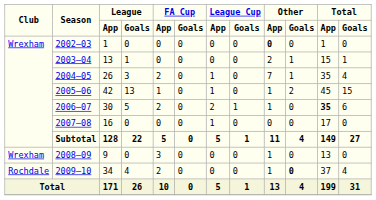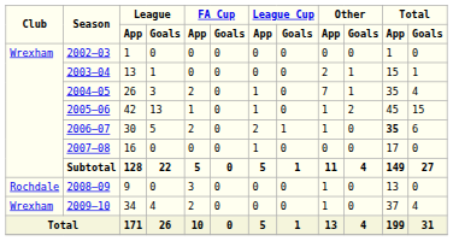 <table border=1 align=center cellpadding=4 cellspacing=2 style="background: ivory; font-size: 95%; border: 1px #aaaaaa solid; border-collapse: collapse; clear:center">
 <tr>
 <th rowspan="2">Club</th>
 <th rowspan="2">Season</th>
 <th colspan="2">League</th>
 <th colspan="2"><a href='#'>FA Cup</a></th>
 <th colspan="2"><a href='#'>League Cup</a></th>
 <th colspan="2">Other</th>
 <th colspan="2">Total</th>
 </tr>
 <tr>
 <th>App</th>
 <th>Goals</th>
 <th>App</th>
 <th>Goals</th>
 <th>App</th>
 <th>Goals</th>
 <th>App</th>
 <th>Goals</th>
 <th>App</th>
 <th>Goals</th>
 </tr>
 <tr>
 <td rowspan="7" valign=top><a href='#'>Wrexham</a></td>
 <td><a href='#'>2002–03</a></td>
 <td>1</td>
 <td>0</td>
 <td>0</td>
 <td>0</td>
 <td>0</td>
 <td>0</td>
-<td><strong>0</strong></td>
+<td>0</td>
 <td>0</td>
 <td>1</td>
 <td>0</td>
 </tr>
 <tr>
 <td><a href='#'>2003–04</a></td>
 <td>13</td>
 <td>1</td>
 <td>0</td>
 <td>0</td>
 <td>0</td>
 <td>0</td>
 <td>2</td>
 <td>1</td>
 <td>15</td>
 <td>1</td>
 </tr>
 <tr>
 <td><a href='#'>2004–05</a></td>
 <td>26</td>
 <td>3</td>
 <td>2</td>
 <td>0</td>
 <td>1</td>
 <td>0</td>
 <td>7</td>
 <td>1</td>
 <td>35</td>
 <td>4</td>
 </tr>
 <tr>
 <td><a href='#'>2005–06</a></td>
 <td>42</td>
 <td>13</td>
 <td>1</td>
 <td>0</td>
 <td>1</td>
 <td>0</td>
 <td>1</td>
 <td>2</td>
 <td>45</td>
 <td>15</td>
 </tr>
 <tr>
 <td><a href='#'>2006–07</a></td>
 <td>30</td>
 <td>5</td>
 <td>2</td>
 <td>0</td>
 <td>2</td>
 <td>1</td>
 <td>1</td>
 <td>0</td>
 <td><strong>35</strong></td>
 <td>6</td>
 </tr>
 <tr>
 <td><a href='#'>2007–08</a></td>
 <td>16</td>
 <td>0</td>
 <td>0</td>
 <td>0</td>
 <td>1</td>
 <td>0</td>
 <td>0</td>
 <td>0</td>
 <td>17</td>
 <td>0</td>
 </tr>
 <tr>
 <th>Subtotal</th>
 <th>128</th>
 <th>22</th>
 <th>5</th>
 <th>0</th>
 <th>5</th>
 <th>1</th>
 <th>11</th>
 <th>4</th>
 <th>149</th>
 <th>27</th>
 </tr>
 <tr>
-<td rowspan="1" valign=top><a href='#'>Wrexham</a></td>
+<td rowspan="1" valign=top><a href='#'>Rochdale</a></td>
 <td><a href='#'>2008–09</a></td>
 <td>9</td>
 <td>0</td>
 <td>3</td>
 <td>0</td>
 <td>0</td>
 <td>0</td>
 <td>1</td>
 <td>0</td>
 <td>13</td>
 <td>0</td>
 </tr>
 <tr>
-<td rowspan="1" valign=top><a href='#'>Rochdale</a></td>
+<td rowspan="1" valign=top><a href='#'>Wrexham</a></td>
 <td><a href='#'>2009–10</a></td>
 <td>34</td>
 <td>4</td>
 <td>2</td>
 <td>0</td>
 <td>0</td>
 <td>0</td>
 <td>1</td>
-<td><strong>0</strong></td>
+<td>0</td>
 <td>37</td>
 <td>4</td>
 </tr>
 <tr>
 <th style="background:beige" colspan="2">Total</th>
 <th style="background:beige">171</th>
 <th style="background:beige">26</th>
 <th style="background:beige">10</th>
 <th style="background:beige">0</th>
 <th style="background:beige">5</th>
 <th style="background:beige">1</th>
 <th style="background:beige">13</th>
 <th style="background:beige">4</th>
 <th style="background:beige">199</th>
 <th style="background:beige">31</th>
 </tr>
 <tr>
 </tr>
 </table>
